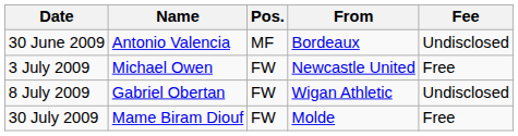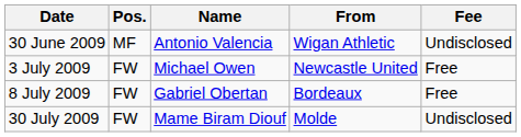 <table class="wikitable">
 <tr>
 <th>Date</th>
+<th>Pos.</th>
 <th>Name</th>
-<th>Pos.</th>
 <th>From</th>
 <th>Fee</th>
 </tr>
 <tr>
 <td>30 June 2009</td>
+<td>MF</td>
 <td> <a href='#'>Antonio Valencia</a></td>
-<td>MF</td>
-<td> <a href='#'>Bordeaux</a></td>
+<td> <a href='#'>Wigan Athletic</a></td>
 <td>Undisclosed</td>
 </tr>
 <tr>
 <td>3 July 2009</td>
+<td>FW</td>
 <td> <a href='#'>Michael Owen</a></td>
-<td>FW</td>
 <td> <a href='#'>Newcastle United</a></td>
 <td>Free</td>
 </tr>
 <tr>
 <td>8 July 2009</td>
+<td>FW</td>
 <td> <a href='#'>Gabriel Obertan</a></td>
-<td>FW</td>
-<td> <a href='#'>Wigan Athletic</a></td>
-<td>Undisclosed</td>
+<td> <a href='#'>Bordeaux</a></td>
+<td>Free</td>
 </tr>
 <tr>
 <td>30 July 2009</td>
+<td>FW</td>
 <td> <a href='#'>Mame Biram Diouf</a></td>
-<td>FW</td>
 <td> <a href='#'>Molde</a></td>
-<td>Free</td>
+<td>Undisclosed</td>
 </tr>
 </table>
